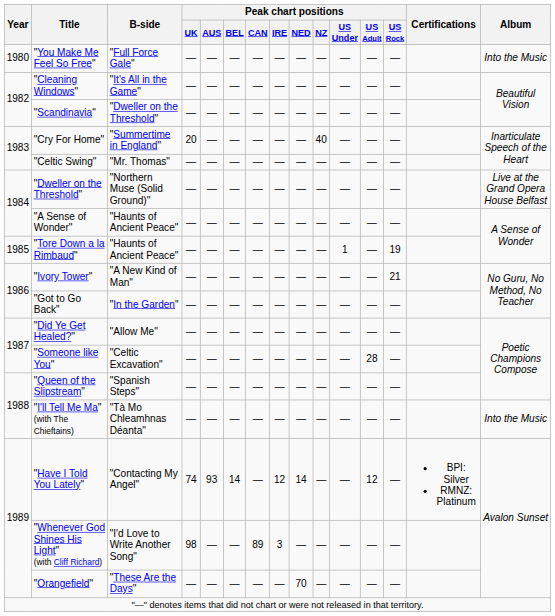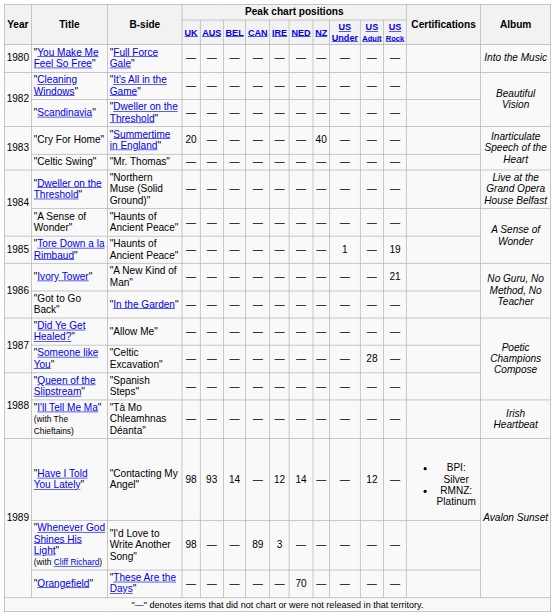 <table class="wikitable" style="text-align:center;">
 <tr>
 <th rowspan="2" style="width:2em;">Year</th>
 <th rowspan="2" style="width:16em;">Title</th>
 <th rowspan="2" style="width:16em;">B-side</th>
 <th colspan="10">Peak chart positions</th>
 <th rowspan="2" style="width:12em;">Certifications</th>
 <th rowspan="2" style="width:20em;">Album</th>
 </tr>
 <tr>
 <th style="width:2em;font-size:90%;"><a href='#'>UK</a><br></th>
 <th style="width:2em;font-size:90%;"><a href='#'>AUS</a><br></th>
 <th style="width:2em;font-size:90%;"><a href='#'>BEL</a><br></th>
 <th style="width:2em;font-size:90%;"><a href='#'>CAN</a><br></th>
 <th style="width:2em;font-size:90%;"><a href='#'>IRE</a><br></th>
 <th style="width:2em;font-size:90%;"><a href='#'>NED</a><br></th>
 <th style="width:2em;font-size:90%;"><a href='#'>NZ</a><br></th>
 <th style="width:2em;font-size:90%;"><a href='#'>US Under</a><br></th>
 <th style="width:2em;font-size:90%;"><a href='#'>US<br><small>Adult</small></a><br></th>
 <th style="width:2em;font-size:90%;"><a href='#'>US<br><small>Rock</small></a><br></th>
 </tr>
 <tr>
 <td>1980</td>
 <td style="text-align:left;">"<a href='#'>You Make Me Feel So Free</a>"</td>
 <td style="text-align:left;">"<a href='#'>Full Force Gale</a>"</td>
 <td>—</td>
 <td>—</td>
 <td>—</td>
 <td>—</td>
 <td>—</td>
 <td>—</td>
 <td>—</td>
 <td>—</td>
 <td>—</td>
 <td>—</td>
 <td></td>
 <td><em>Into the Music</em></td>
 </tr>
 <tr>
 <td rowspan="2">1982</td>
 <td style="text-align:left;">"<a href='#'>Cleaning Windows</a>"</td>
 <td style="text-align:left;">"<a href='#'>It's All in the Game</a>"</td>
 <td>—</td>
 <td>—</td>
 <td>—</td>
 <td>—</td>
 <td>—</td>
 <td>—</td>
 <td>—</td>
 <td>—</td>
 <td>—</td>
 <td>—</td>
 <td></td>
 <td rowspan="2"><em>Beautiful Vision</em></td>
 </tr>
 <tr>
 <td style="text-align:left;">"<a href='#'>Scandinavia</a>"</td>
 <td style="text-align:left;">"<a href='#'>Dweller on the Threshold</a>"</td>
 <td>—</td>
 <td>—</td>
 <td>—</td>
 <td>—</td>
 <td>—</td>
 <td>—</td>
 <td>—</td>
 <td>—</td>
 <td>—</td>
 <td>—</td>
 <td></td>
 </tr>
 <tr>
 <td rowspan="2">1983</td>
 <td style="text-align:left;">"Cry For Home"</td>
 <td style="text-align:left;">"<a href='#'>Summertime in England</a>"</td>
 <td>20</td>
 <td>—</td>
 <td>—</td>
 <td>—</td>
 <td>—</td>
 <td>—</td>
 <td>40</td>
 <td>—</td>
 <td>—</td>
 <td>—</td>
 <td></td>
 <td rowspan="2"><em>Inarticulate Speech of the Heart</em></td>
 </tr>
 <tr>
 <td style="text-align:left;">"Celtic Swing"</td>
 <td style="text-align:left;">"Mr. Thomas"</td>
 <td>—</td>
 <td>—</td>
 <td>—</td>
 <td>—</td>
 <td>—</td>
 <td>—</td>
 <td>—</td>
 <td>—</td>
 <td>—</td>
 <td>—</td>
 <td></td>
 </tr>
 <tr>
 <td rowspan="2">1984</td>
 <td style="text-align:left;">"<a href='#'>Dweller on the Threshold</a>"</td>
 <td style="text-align:left;">"Northern Muse (Solid Ground)"</td>
 <td>—</td>
 <td>—</td>
 <td>—</td>
 <td>—</td>
 <td>—</td>
 <td>—</td>
 <td>—</td>
 <td>—</td>
 <td>—</td>
 <td>—</td>
 <td></td>
 <td><em>Live at the Grand Opera House Belfast</em></td>
 </tr>
 <tr>
 <td style="text-align:left;">"A Sense of Wonder"</td>
 <td style="text-align:left;">"Haunts of Ancient Peace"</td>
 <td>—</td>
 <td>—</td>
 <td>—</td>
 <td>—</td>
 <td>—</td>
 <td>—</td>
 <td>—</td>
 <td>—</td>
 <td>—</td>
 <td>—</td>
 <td></td>
 <td rowspan="2"><em>A Sense of Wonder</em></td>
 </tr>
 <tr>
 <td>1985</td>
 <td style="text-align:left;">"<a href='#'>Tore Down a la Rimbaud</a>"</td>
 <td style="text-align:left;">"Haunts of Ancient Peace"</td>
 <td>—</td>
 <td>—</td>
 <td>—</td>
 <td>—</td>
 <td>—</td>
 <td>—</td>
 <td>—</td>
 <td>1</td>
 <td>—</td>
 <td>19</td>
 <td></td>
 </tr>
 <tr>
 <td rowspan="2">1986</td>
 <td style="text-align:left;">"<a href='#'>Ivory Tower</a>"</td>
 <td style="text-align:left;">"A New Kind of Man"</td>
 <td>—</td>
 <td>—</td>
 <td>—</td>
 <td>—</td>
 <td>—</td>
 <td>—</td>
 <td>—</td>
 <td>—</td>
 <td>—</td>
 <td>21</td>
 <td></td>
 <td rowspan="2"><em>No Guru, No Method, No Teacher</em></td>
 </tr>
 <tr>
 <td style="text-align:left;">"Got to Go Back"</td>
 <td style="text-align:left;">"<a href='#'>In the Garden</a>"</td>
 <td>—</td>
 <td>—</td>
 <td>—</td>
 <td>—</td>
 <td>—</td>
 <td>—</td>
 <td>—</td>
 <td>—</td>
 <td>—</td>
 <td>—</td>
 <td></td>
 </tr>
 <tr>
 <td rowspan="2">1987</td>
 <td style="text-align:left;">"<a href='#'>Did Ye Get Healed?</a>"</td>
 <td style="text-align:left;">"Allow Me"</td>
 <td>—</td>
 <td>—</td>
 <td>—</td>
 <td>—</td>
 <td>—</td>
 <td>—</td>
 <td>—</td>
 <td>—</td>
 <td>—</td>
 <td>—</td>
 <td></td>
 <td rowspan="3"><em>Poetic Champions Compose</em></td>
 </tr>
 <tr>
 <td style="text-align:left;">"<a href='#'>Someone like You</a>"</td>
 <td style="text-align:left;">"Celtic Excavation"</td>
 <td>—</td>
 <td>—</td>
 <td>—</td>
 <td>—</td>
 <td>—</td>
 <td>—</td>
 <td>—</td>
 <td>—</td>
 <td>28</td>
 <td>—</td>
 <td></td>
 </tr>
 <tr>
 <td rowspan="2">1988</td>
 <td style="text-align:left;">"<a href='#'>Queen of the Slipstream</a>"</td>
 <td style="text-align:left;">"Spanish Steps"</td>
 <td>—</td>
 <td>—</td>
 <td>—</td>
 <td>—</td>
 <td>—</td>
 <td>—</td>
 <td>—</td>
 <td>—</td>
 <td>—</td>
 <td>—</td>
 <td></td>
 </tr>
 <tr>
 <td style="text-align:left;">"<a href='#'>I'll Tell Me Ma</a>" <small>(with The Chieftains)</small></td>
 <td style="text-align:left;">"Tà Mo Chleamhnas Déanta"</td>
 <td>—</td>
 <td>—</td>
 <td>—</td>
 <td>—</td>
 <td>—</td>
 <td>—</td>
 <td>—</td>
 <td>—</td>
 <td>—</td>
 <td>—</td>
 <td></td>
-<td><em>Into the Music</em></td>
+<td><em>Irish Heartbeat</em></td>
 </tr>
 <tr>
 <td rowspan="3">1989</td>
 <td style="text-align:left;">"<a href='#'>Have I Told You Lately</a>"</td>
 <td style="text-align:left;">"Contacting My Angel"</td>
-<td>74</td>
+<td>98</td>
 <td>93</td>
 <td>14</td>
 <td>—</td>
 <td>12</td>
 <td>14</td>
 <td>—</td>
 <td>—</td>
 <td>12</td>
 <td>—</td>
 <td><br><ul><li>BPI: Silver</li><li>RMNZ: Platinum</li></ul></td>
 <td rowspan="3"><em>Avalon Sunset</em></td>
 </tr>
 <tr>
 <td style="text-align:left;">"<a href='#'>Whenever God Shines His Light</a>"<br><small>(with <a href='#'>Cliff Richard</a>)</small></td>
 <td style="text-align:left;">"I'd Love to Write Another Song"</td>
 <td>98</td>
 <td>—</td>
 <td>—</td>
 <td>89</td>
 <td>3</td>
 <td>—</td>
 <td>—</td>
 <td>—</td>
 <td>—</td>
 <td>—</td>
 <td></td>
 </tr>
 <tr>
 <td style="text-align:left;">"<a href='#'>Orangefield</a>"</td>
 <td style="text-align:left;">"<a href='#'>These Are the Days</a>"</td>
 <td>—</td>
 <td>—</td>
 <td>—</td>
 <td>—</td>
 <td>—</td>
 <td>70</td>
 <td>—</td>
 <td>—</td>
 <td>—</td>
 <td>—</td>
 <td></td>
 </tr>
 <tr>
 <td colspan="15" style="font-size:90%">"—" denotes items that did not chart or were not released in that territory.</td>
 </tr>
 </table>
